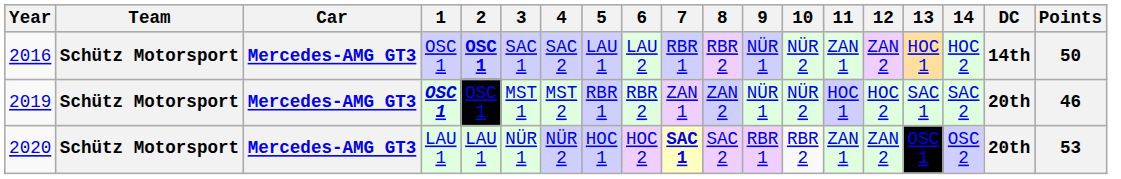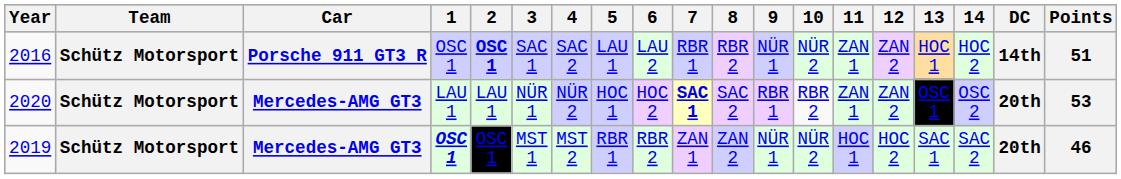 <table class="wikitable" style="text-align:center; font-size:85%">
 <tr>
 <th>Year</th>
 <th>Team</th>
 <th>Car</th>
 <th>1</th>
 <th>2</th>
 <th>3</th>
 <th>4</th>
 <th>5</th>
 <th>6</th>
 <th>7</th>
 <th>8</th>
 <th>9</th>
 <th>10</th>
 <th>11</th>
 <th>12</th>
 <th>13</th>
 <th>14</th>
 <th>DC</th>
 <th>Points</th>
 </tr>
 <tr>
 <td id=2016R><a href='#'>2016</a></td>
 <th nowrap>Schütz Motorsport</th>
-<th nowrap><a href='#'>Mercedes-AMG GT3</a></th>
+<th nowrap><a href='#'>Porsche 911 GT3 R</a></th>
 <td bgcolor="#CFCFFF"><a href='#'>OSC<br>1</a><br></td>
 <td bgcolor="#CFCFFF"><strong><a href='#'>OSC<br>1</a><br></strong></td>
 <td bgcolor="#CFCFFF"><a href='#'>SAC<br>1</a><br></td>
 <td bgcolor="#CFCFFF"><a href='#'>SAC<br>2</a><br></td>
 <td bgcolor="#CFCFFF"><a href='#'>LAU<br>1</a><br></td>
 <td bgcolor="#DFFFDF"><a href='#'>LAU<br>2</a><br></td>
 <td bgcolor="#CFCFFF"><a href='#'>RBR<br>1</a><br></td>
 <td bgcolor="#EFCFFF"><a href='#'>RBR<br>2</a><br></td>
 <td bgcolor="#CFCFFF"><a href='#'>NÜR<br>1</a><br></td>
 <td bgcolor="#DFFFDF"><a href='#'>NÜR<br>2</a><br></td>
 <td bgcolor="#DFFFDF"><a href='#'>ZAN<br>1</a><br></td>
 <td bgcolor="#EFCFFF"><a href='#'>ZAN<br>2</a><br></td>
 <td bgcolor="#FFDF9F"><a href='#'>HOC<br>1</a><br></td>
 <td bgcolor="#DFFFDF"><a href='#'>HOC<br>2</a><br></td>
 <th>14th</th>
-<th>50</th>
+<th>51</th>
+</tr>
+<tr>
+<td id=2020R><a href='#'>2020</a></td>
+<th nowrap>Schütz Motorsport</th>
+<th nowrap><a href='#'>Mercedes-AMG GT3</a></th>
+<td bgcolor="#DFFFDF"><a href='#'>LAU<br>1</a><br></td>
+<td bgcolor="#DFFFDF"><a href='#'>LAU<br>1</a><br></td>
+<td bgcolor="#DFFFDF"><a href='#'>NÜR<br>1</a><br></td>
+<td bgcolor="#CFCFFF"><a href='#'>NÜR<br>2</a><br></td>
+<td bgcolor="#CFCFFF"><a href='#'>HOC<br>1</a><br></td>
+<td bgcolor="#EFCFFF"><a href='#'>HOC<br>2</a><br></td>
+<td bgcolor="#FFFFBF"><strong><a href='#'>SAC<br>1</a></strong><br></td>
+<td bgcolor="#EFCFFF"><a href='#'>SAC<br>2</a><br></td>
+<td bgcolor="#EFCFFF"><a href='#'>RBR<br>1</a><br></td>
+<td><a href='#'>RBR<br>2</a></td>
+<td bgcolor="#DFFFDF"><a href='#'>ZAN<br>1</a><br></td>
+<td bgcolor="#DFFFDF"><a href='#'>ZAN<br>2</a><br></td>
+<td style="background:#000; color:#fff;"><a href='#'><span>OSC<br>1</span></a><br></td>
+<td bgcolor="#CFCFFF"><a href='#'>OSC<br>2</a><br></td>
+<th>20th</th>
+<th>53</th>
 </tr>
 <tr>
 <td id=2019R><a href='#'>2019</a></td>
 <th nowrap>Schütz Motorsport</th>
 <th nowrap><a href='#'>Mercedes-AMG GT3</a></th>
 <td bgcolor="#DFFFDF"><strong><em><a href='#'>OSC<br>1</a></em></strong><br></td>
 <td style="background:#000; color:#fff;"><a href='#'><span>OSC<br>1</span></a><br></td>
 <td bgcolor="#DFFFDF"><a href='#'>MST<br>1</a><br></td>
 <td bgcolor="#DFFFDF"><a href='#'>MST<br>2</a><br></td>
 <td bgcolor="#CFCFFF"><a href='#'>RBR<br>1</a><br></td>
 <td bgcolor="#DFFFDF"><a href='#'>RBR<br>2</a><br></td>
 <td bgcolor="#EFCFFF"><a href='#'>ZAN<br>1</a><br></td>
 <td bgcolor="#CFCFFF"><a href='#'>ZAN<br>2</a><br></td>
 <td bgcolor="#DFFFDF"><a href='#'>NÜR<br>1</a><br></td>
 <td bgcolor="#DFFFDF"><a href='#'>NÜR<br>2</a><br></td>
 <td bgcolor="#CFCFFF"><a href='#'>HOC<br>1</a><br></td>
 <td bgcolor="#DFFFDF"><a href='#'>HOC<br>2</a><br></td>
 <td bgcolor="#DFFFDF"><a href='#'>SAC<br>1</a><br></td>
 <td bgcolor="#DFFFDF"><a href='#'>SAC<br>2</a><br></td>
 <th>20th</th>
 <th>46</th>
 </tr>
-<tr>
-<td id=2020R><a href='#'>2020</a></td>
-<th nowrap>Schütz Motorsport</th>
-<th nowrap><a href='#'>Mercedes-AMG GT3</a></th>
-<td bgcolor="#DFFFDF"><a href='#'>LAU<br>1</a><br></td>
-<td bgcolor="#DFFFDF"><a href='#'>LAU<br>1</a><br></td>
-<td bgcolor="#DFFFDF"><a href='#'>NÜR<br>1</a><br></td>
-<td bgcolor="#CFCFFF"><a href='#'>NÜR<br>2</a><br></td>
-<td bgcolor="#CFCFFF"><a href='#'>HOC<br>1</a><br></td>
-<td bgcolor="#EFCFFF"><a href='#'>HOC<br>2</a><br></td>
-<td bgcolor="#FFFFBF"><strong><a href='#'>SAC<br>1</a></strong><br></td>
-<td bgcolor="#EFCFFF"><a href='#'>SAC<br>2</a><br></td>
-<td bgcolor="#EFCFFF"><a href='#'>RBR<br>1</a><br></td>
-<td><a href='#'>RBR<br>2</a></td>
-<td bgcolor="#DFFFDF"><a href='#'>ZAN<br>1</a><br></td>
-<td bgcolor="#DFFFDF"><a href='#'>ZAN<br>2</a><br></td>
-<td style="background:#000; color:#fff;"><a href='#'><span>OSC<br>1</span></a><br></td>
-<td bgcolor="#CFCFFF"><a href='#'>OSC<br>2</a><br></td>
-<th>20th</th>
-<th>53</th>
-</tr>
 </table>
